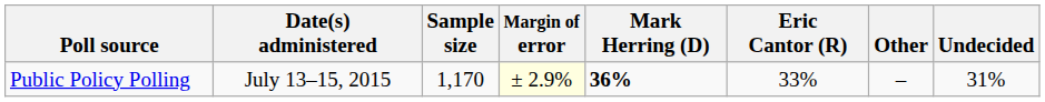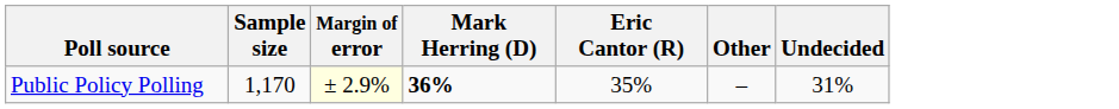 <table class="wikitable">
 <tr valign= bottom>
 <th style="width:150px;">Poll source</th>
-<th style="width:150px;">Date(s)<br>administered</th>
 <th class=small>Sample<br>size</th>
 <th><small>Margin of</small><br>error</th>
 <th style="width:100px;">Mark<br>Herring (D)</th>
 <th style="width:100px;">Eric<br>Cantor (R)</th>
 <th style="width:40px;">Other</th>
 <th style="width:40px;">Undecided</th>
 </tr>
 <tr>
 <td><a href='#'>Public Policy Polling</a></td>
-<td align=center>July 13–15, 2015</td>
 <td align=center>1,170</td>
 <td align=center style="background: lightyellow;">± 2.9%</td>
 <td><strong>36%</strong></td>
-<td align=center>33%</td>
+<td align=center>35%</td>
 <td align=center>–</td>
 <td align=center>31%</td>
 </tr>
 </table>
